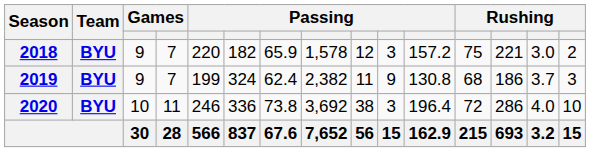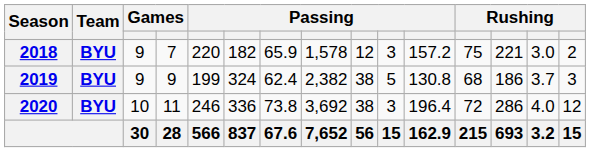 <table class="wikitable" style="text-align:center;">
 <tr>
 <th rowspan="2">Season</th>
 <th rowspan="2">Team</th>
 <th colspan="2">Games</th>
 <th colspan="7">Passing</th>
 <th colspan="4">Rushing</th>
 </tr>
 <tr>
 <th></th>
 <th></th>
 <th></th>
 <th></th>
 <th></th>
 <th></th>
 <th></th>
 <th></th>
 <th></th>
 <th></th>
 <th></th>
 <th></th>
 <th></th>
 </tr>
 <tr>
 <th><a href='#'>2018</a></th>
 <th><a href='#'>BYU</a></th>
 <td>9</td>
 <td>7</td>
 <td>220</td>
 <td>182</td>
 <td>65.9</td>
 <td>1,578</td>
 <td>12</td>
 <td>3</td>
 <td>157.2</td>
 <td>75</td>
 <td>221</td>
 <td>3.0</td>
 <td>2</td>
 </tr>
 <tr>
 <th><a href='#'>2019</a></th>
 <th><a href='#'>BYU</a></th>
 <td>9</td>
-<td>7</td>
+<td>9</td>
 <td>199</td>
 <td>324</td>
 <td>62.4</td>
 <td>2,382</td>
-<td>11</td>
-<td>9</td>
+<td>38</td>
+<td>5</td>
 <td>130.8</td>
 <td>68</td>
 <td>186</td>
 <td>3.7</td>
 <td>3</td>
 </tr>
 <tr>
 <th><a href='#'>2020</a></th>
 <th><a href='#'>BYU</a></th>
 <td>10</td>
 <td>11</td>
 <td>246</td>
 <td>336</td>
 <td>73.8</td>
 <td>3,692</td>
 <td>38</td>
 <td>3</td>
 <td>196.4</td>
 <td>72</td>
 <td>286</td>
 <td>4.0</td>
-<td>10</td>
+<td>12</td>
 </tr>
 <tr>
 <th colspan="2"></th>
 <th>30</th>
 <th>28</th>
 <th>566</th>
 <th>837</th>
 <th>67.6</th>
 <th>7,652</th>
 <th>56</th>
 <th>15</th>
 <th>162.9</th>
 <th>215</th>
 <th>693</th>
 <th>3.2</th>
 <th>15</th>
 </tr>
 </table>
